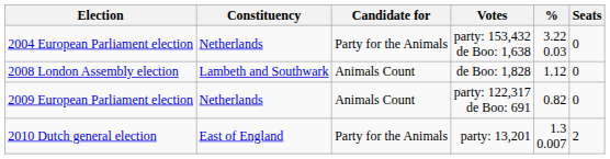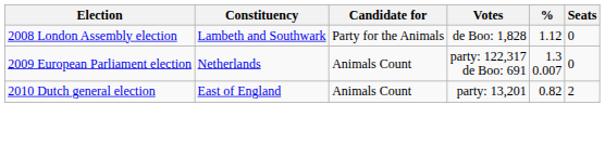 <table class="wikitable">
 <tr>
 <th>Election</th>
 <th>Constituency</th>
 <th>Candidate for</th>
 <th>Votes</th>
 <th>%</th>
 <th>Seats</th>
 </tr>
 <tr>
-<td><a href='#'>2004 European Parliament election</a></td>
-<td><a href='#'>Netherlands</a></td>
-<td>Party for the Animals</td>
-<td style="text-align:right;">party: 153,432<br>de Boo: 1,638</td>
-<td style="text-align:right;">3.22<br>0.03</td>
-<td>0</td>
-</tr>
-<tr>
 <td><a href='#'>2008 London Assembly election</a></td>
 <td><a href='#'>Lambeth and Southwark</a></td>
-<td>Animals Count</td>
+<td>Party for the Animals</td>
 <td style="text-align:right;">de Boo: 1,828</td>
 <td style="text-align:right;">1.12</td>
 <td>0</td>
 </tr>
 <tr>
 <td><a href='#'>2009 European Parliament election</a></td>
 <td><a href='#'>Netherlands</a></td>
 <td>Animals Count</td>
 <td style="text-align:right;">party: 122,317<br>de Boo: 691</td>
-<td style="text-align:right;">0.82</td>
+<td style="text-align:right;">1.3<br>0.007</td>
 <td>0</td>
 </tr>
 <tr>
 <td><a href='#'>2010 Dutch general election</a></td>
 <td><a href='#'>East of England</a></td>
-<td>Party for the Animals</td>
+<td>Animals Count</td>
 <td style="text-align:right;">party: 13,201</td>
-<td style="text-align:right;">1.3<br>0.007</td>
+<td style="text-align:right;">0.82</td>
 <td>2</td>
 </tr>
 </table>
